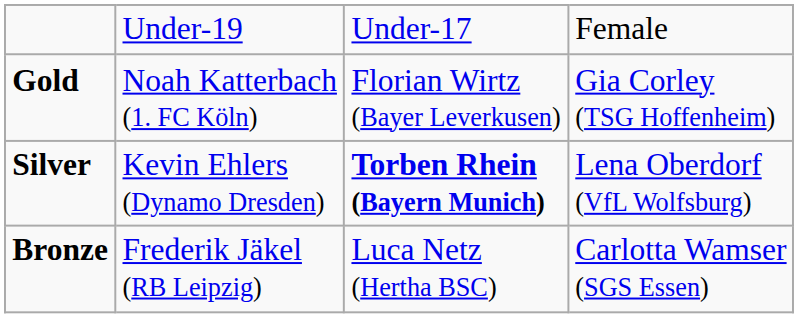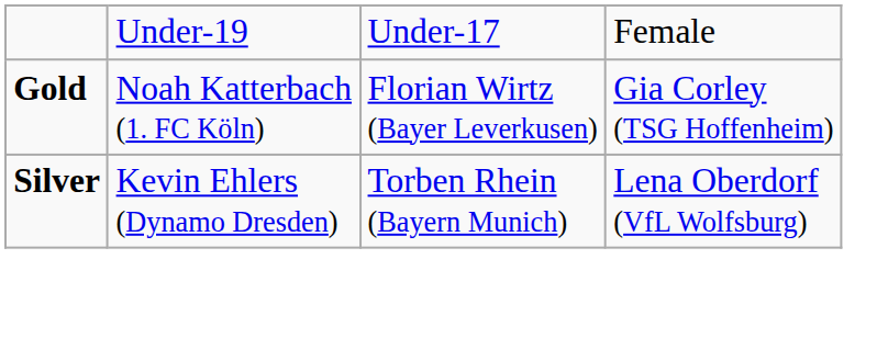 <table class="wikitable">
 <tr>
 <td></td>
 <td><a href='#'>Under-19</a></td>
 <td><a href='#'>Under-17</a></td>
 <td>Female</td>
 </tr>
 <tr>
 <td valign="top"><strong>Gold</strong></td>
 <td><a href='#'>Noah Katterbach</a> <br><small>(<a href='#'>1. FC Köln</a>)</small></td>
 <td><a href='#'>Florian Wirtz</a> <br><small>(<a href='#'>Bayer Leverkusen</a>)</small></td>
 <td><a href='#'>Gia Corley</a> <br><small>(<a href='#'>TSG Hoffenheim</a>)</small></td>
 </tr>
 <tr>
 <td valign="top"><strong>Silver</strong></td>
 <td><a href='#'>Kevin Ehlers</a> <br><small>(<a href='#'>Dynamo Dresden</a>)</small></td>
-<td><strong><a href='#'>Torben Rhein</a> <br><small>(<a href='#'>Bayern Munich</a>)</small></strong></td>
+<td><a href='#'>Torben Rhein</a> <br><small>(<a href='#'>Bayern Munich</a>)</small></td>
 <td><a href='#'>Lena Oberdorf</a> <br><small>(<a href='#'>VfL Wolfsburg</a>)</small></td>
 </tr>
-<tr>
-<td valign="top"><strong>Bronze</strong></td>
-<td><a href='#'>Frederik Jäkel</a> <br><small>(<a href='#'>RB Leipzig</a>)</small></td>
-<td><a href='#'>Luca Netz</a> <br><small>(<a href='#'>Hertha BSC</a>)</small></td>
-<td><a href='#'>Carlotta Wamser</a> <br><small>(<a href='#'>SGS Essen</a>)</small></td>
-</tr>
 </table>
